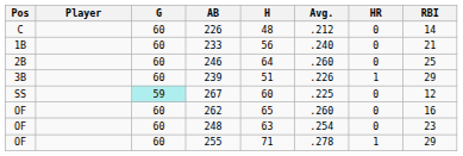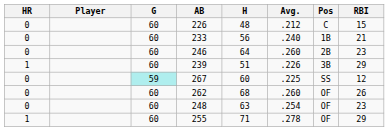 <table class="wikitable sortable">
 <tr>
-<th bgcolor="#DDDDFF" width="5%">Pos</th>
+<th bgcolor="#DDDDFF" width="9%">HR</th>
 <th bgcolor="#DDDDFF" width="16%">Player</th>
 <th bgcolor="#DDDDFF" width="9%">G</th>
 <th bgcolor="#DDDDFF" width="9%">AB</th>
 <th bgcolor="#DDDDFF" width="9%">H</th>
 <th bgcolor="#DDDDFF" width="9%">Avg.</th>
-<th bgcolor="#DDDDFF" width="9%">HR</th>
+<th bgcolor="#DDDDFF" width="5%">Pos</th>
 <th bgcolor="#DDDDFF" width="9%">RBI</th>
 </tr>
 <tr align="center">
-<td>C</td>
+<td>0</td>
 <td></td>
 <td>60</td>
 <td>226</td>
 <td>48</td>
 <td>.212</td>
-<td>0</td>
-<td>14</td>
+<td>C</td>
+<td>15</td>
 </tr>
 <tr align="center">
-<td>1B</td>
+<td>0</td>
 <td></td>
 <td>60</td>
 <td>233</td>
 <td>56</td>
 <td>.240</td>
-<td>0</td>
+<td>1B</td>
 <td>21</td>
 </tr>
 <tr align="center">
-<td>2B</td>
+<td>0</td>
 <td></td>
 <td>60</td>
 <td>246</td>
 <td>64</td>
 <td>.260</td>
-<td>0</td>
-<td>25</td>
+<td>2B</td>
+<td>23</td>
 </tr>
 <tr align="center">
-<td>3B</td>
+<td>1</td>
 <td></td>
 <td>60</td>
 <td>239</td>
 <td>51</td>
 <td>.226</td>
-<td>1</td>
+<td>3B</td>
 <td>29</td>
 </tr>
 <tr align="center">
-<td>SS</td>
+<td>0</td>
 <td></td>
 <td style="background: paleturquoise;">59</td>
 <td>267</td>
 <td>60</td>
 <td>.225</td>
-<td>0</td>
+<td>SS</td>
 <td>12</td>
 </tr>
 <tr align="center">
-<td>OF</td>
+<td>0</td>
 <td></td>
 <td>60</td>
 <td>262</td>
-<td>65</td>
+<td>68</td>
 <td>.260</td>
-<td>0</td>
-<td>16</td>
+<td>OF</td>
+<td>26</td>
 </tr>
 <tr align="center">
-<td>OF</td>
+<td>0</td>
 <td></td>
 <td>60</td>
 <td>248</td>
 <td>63</td>
 <td>.254</td>
-<td>0</td>
+<td>OF</td>
 <td>23</td>
 </tr>
 <tr align="center">
-<td>OF</td>
+<td>1</td>
 <td></td>
 <td>60</td>
 <td>255</td>
 <td>71</td>
 <td>.278</td>
-<td>1</td>
+<td>OF</td>
 <td>29</td>
 </tr>
 </table>
